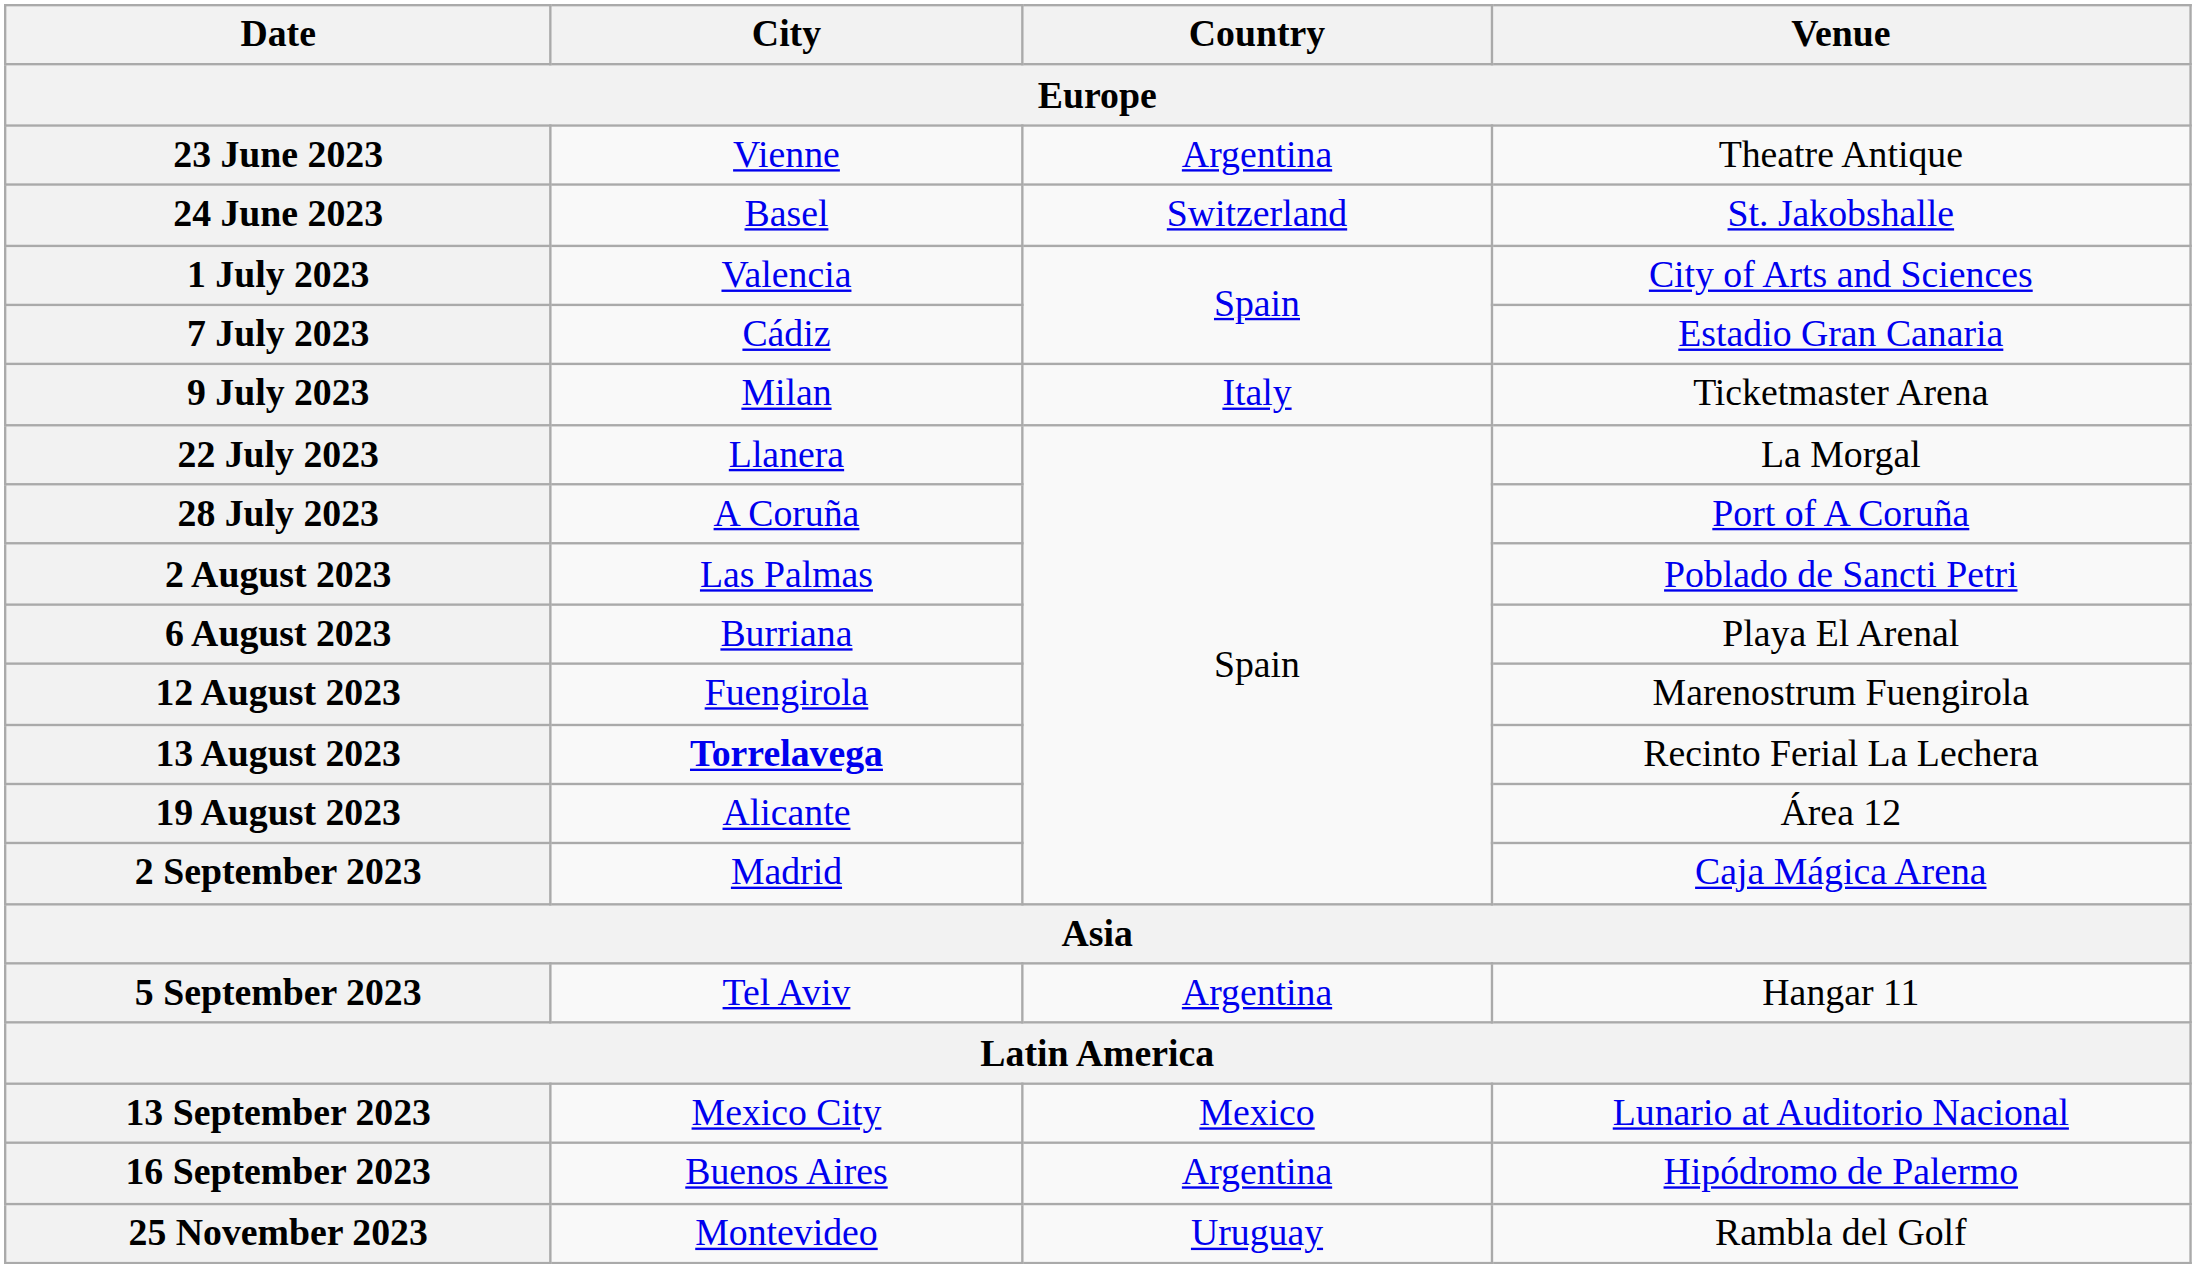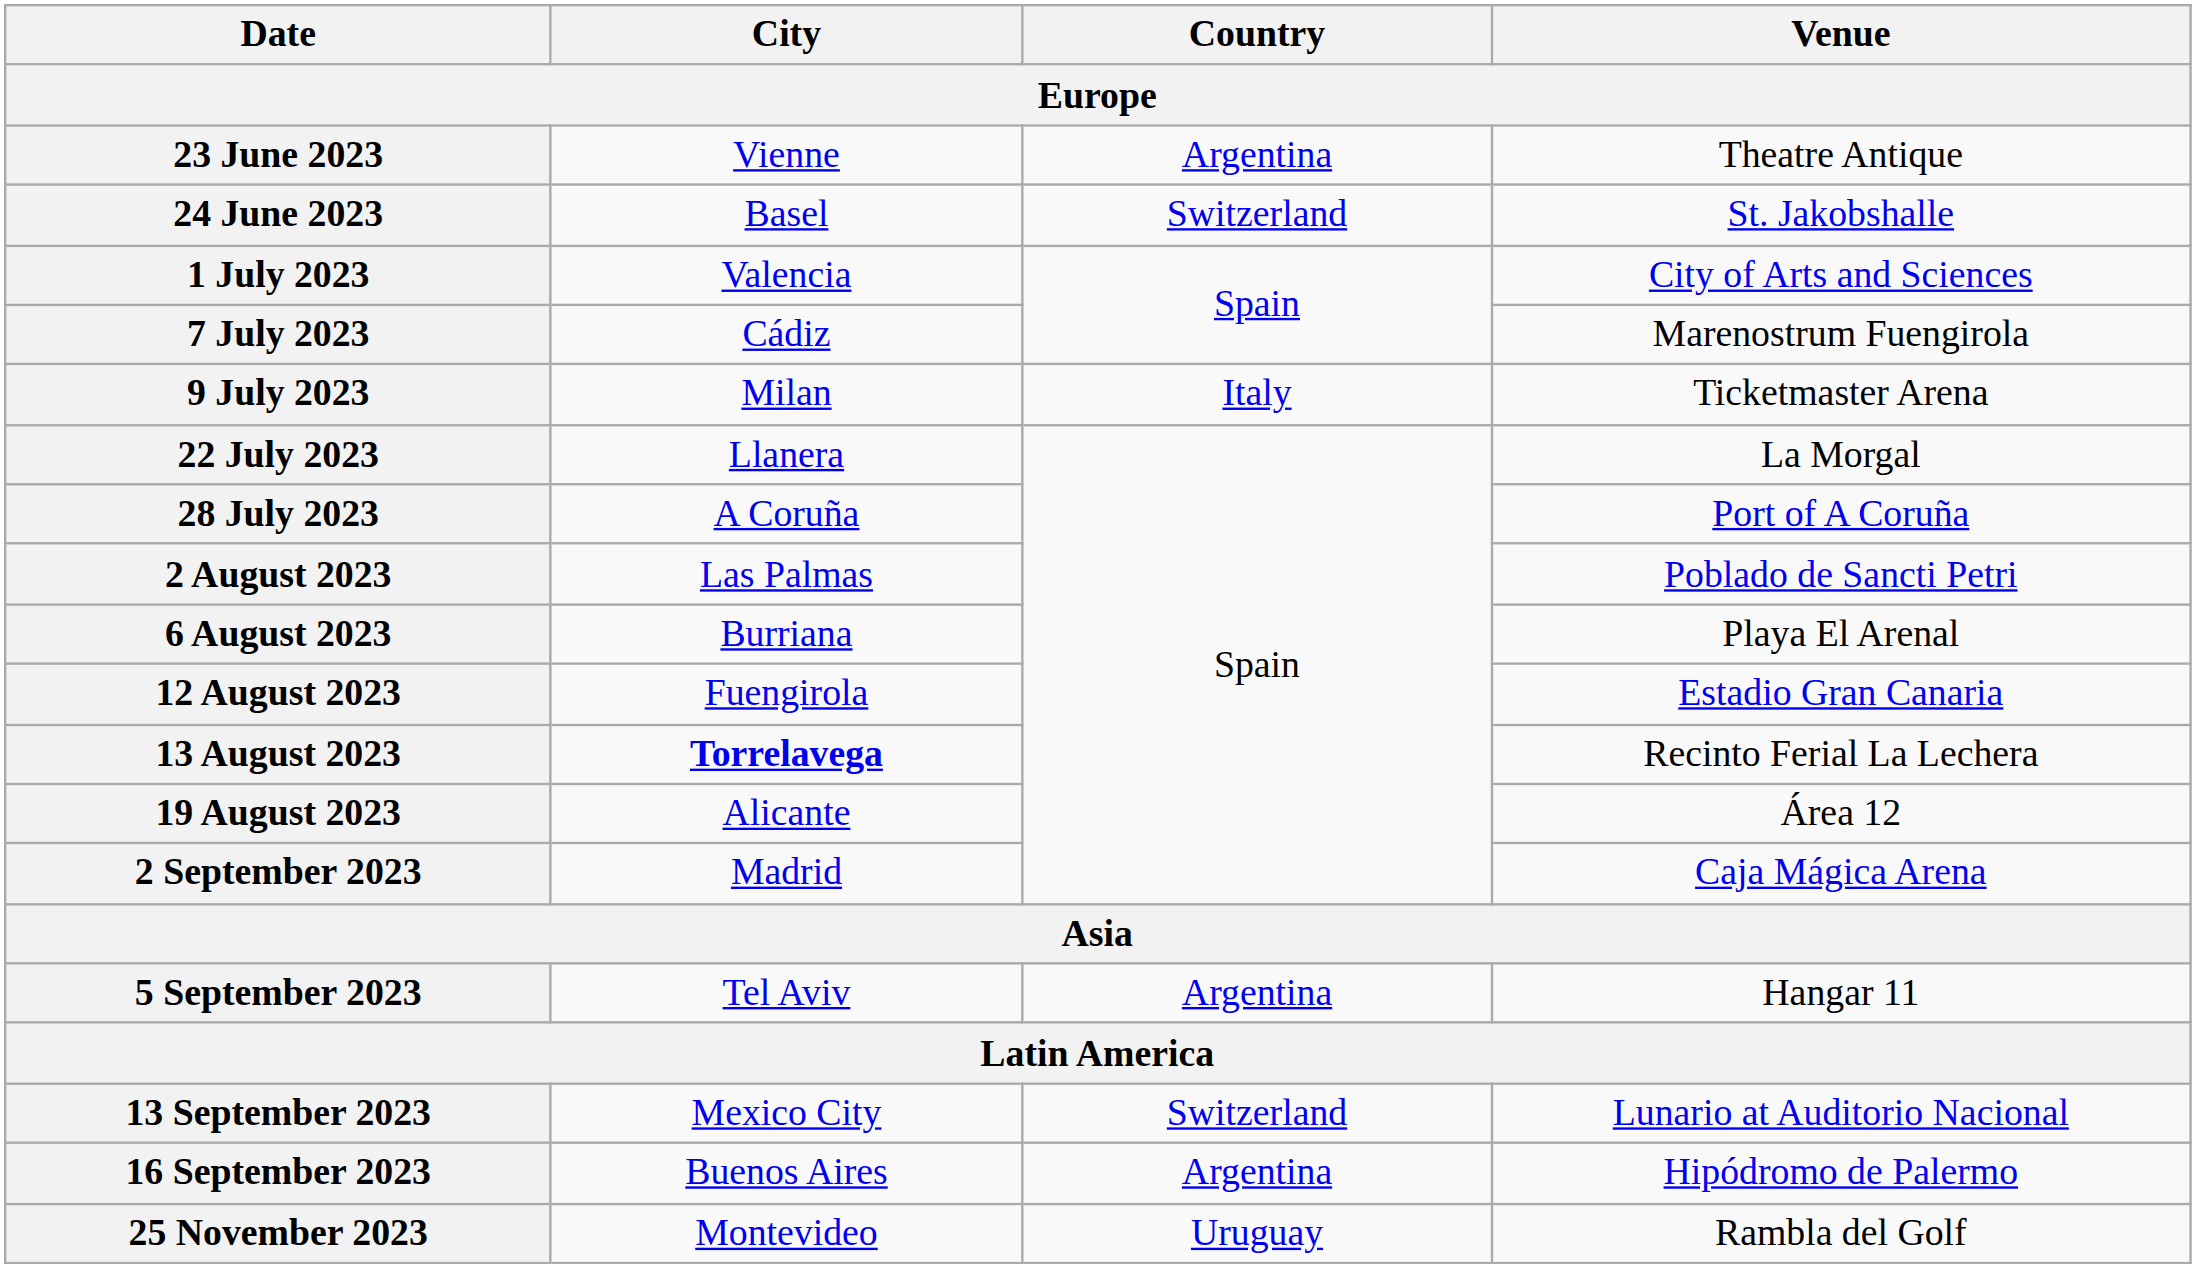 <table class="wikitable plainrowheaders" style="text-align:center;">
 <tr>
 <th scope="col" style="width:14em;">Date</th>
 <th scope="col" style="width:12em;">City</th>
 <th scope="col" style="width:12em;">Country</th>
 <th scope="col" style="width:18em;">Venue</th>
 </tr>
 <tr>
 <th colspan="7">Europe</th>
 </tr>
 <tr>
 <th scope="row" style="text-align:center;">23 June 2023</th>
 <td><a href='#'>Vienne</a></td>
 <td><a href='#'>Argentina</a></td>
 <td>Theatre Antique</td>
 </tr>
 <tr>
 <th scope="row" style="text-align:center;">24 June 2023</th>
 <td><a href='#'>Basel</a></td>
 <td><a href='#'>Switzerland</a></td>
 <td><a href='#'>St. Jakobshalle</a></td>
 </tr>
 <tr>
 <th scope="row" style="text-align:center;">1 July 2023</th>
 <td><a href='#'>Valencia</a></td>
 <td rowspan="2"><a href='#'>Spain</a></td>
 <td><a href='#'>City of Arts and Sciences</a></td>
 </tr>
 <tr>
 <th scope="row" style="text-align:center;">7 July 2023</th>
 <td><a href='#'>Cádiz</a></td>
-<td><a href='#'>Estadio Gran Canaria</a></td>
+<td>Marenostrum Fuengirola</td>
 </tr>
 <tr>
 <th scope="row" style="text-align:center;">9 July 2023</th>
 <td><a href='#'>Milan</a></td>
 <td><a href='#'>Italy</a></td>
 <td>Ticketmaster Arena</td>
 </tr>
 <tr>
 <th scope="row" style="text-align:center;">22 July 2023</th>
 <td><a href='#'>Llanera</a></td>
 <td rowspan="8">Spain</td>
 <td>La Morgal</td>
 </tr>
 <tr>
 <th scope="row" style="text-align:center;">28 July 2023</th>
 <td><a href='#'>A Coruña</a></td>
 <td><a href='#'>Port of A Coruña</a></td>
 </tr>
 <tr>
 <th scope="row" style="text-align:center;">2 August 2023</th>
 <td><a href='#'>Las Palmas</a></td>
 <td><a href='#'>Poblado de Sancti Petri</a></td>
 </tr>
 <tr>
 <th scope="row" style="text-align:center;">6 August 2023</th>
 <td><a href='#'>Burriana</a></td>
 <td>Playa El Arenal</td>
 </tr>
 <tr>
 <th scope="row" style="text-align:center;">12 August 2023</th>
 <td><a href='#'>Fuengirola</a></td>
-<td>Marenostrum Fuengirola</td>
+<td><a href='#'>Estadio Gran Canaria</a></td>
 </tr>
 <tr>
 <th scope="row" style="text-align:center;">13 August 2023</th>
 <td><strong><a href='#'>Torrelavega</a></strong></td>
 <td>Recinto Ferial La Lechera</td>
 </tr>
 <tr>
 <th scope="row" style="text-align:center;">19 August 2023</th>
 <td><a href='#'>Alicante</a></td>
 <td>Área 12</td>
 </tr>
 <tr>
 <th scope="row" style="text-align:center;">2 September 2023</th>
 <td><a href='#'>Madrid</a></td>
 <td><a href='#'>Caja Mágica Arena</a></td>
 </tr>
 <tr>
 <th colspan="7">Asia</th>
 </tr>
 <tr>
 <th scope="row" style="text-align:center;">5 September 2023</th>
 <td><a href='#'>Tel Aviv</a></td>
 <td><a href='#'>Argentina</a></td>
 <td>Hangar 11</td>
 </tr>
 <tr>
 <th colspan="7">Latin America</th>
 </tr>
 <tr>
 <th scope="row" style="text-align:center;">13 September 2023</th>
 <td><a href='#'>Mexico City</a></td>
-<td><a href='#'>Mexico</a></td>
+<td><a href='#'>Switzerland</a></td>
 <td><a href='#'>Lunario at Auditorio Nacional</a></td>
 </tr>
 <tr>
 <th scope="row" style="text-align:center;">16 September 2023</th>
 <td><a href='#'>Buenos Aires</a></td>
 <td><a href='#'>Argentina</a></td>
 <td><a href='#'>Hipódromo de Palermo</a></td>
 </tr>
 <tr>
 <th scope="row" style="text-align:center;">25 November 2023</th>
 <td><a href='#'>Montevideo</a></td>
 <td><a href='#'>Uruguay</a></td>
 <td>Rambla del Golf</td>
 </tr>
 </table>
